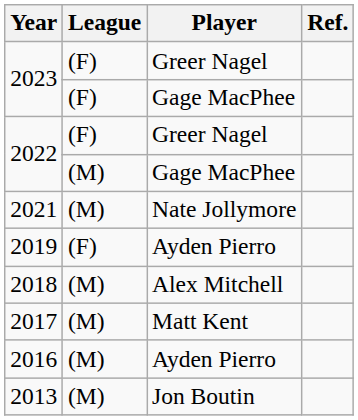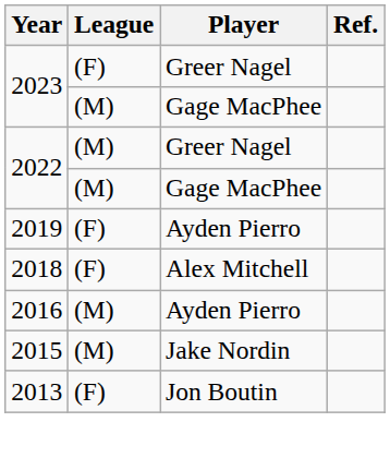 <table class="wikitable">
 <tr>
 <th>Year</th>
 <th>League</th>
 <th>Player</th>
 <th>Ref.</th>
 </tr>
 <tr>
 <td rowspan="2">2023</td>
 <td>(F)</td>
 <td>Greer Nagel</td>
 <td></td>
 </tr>
 <tr>
-<td>(F)</td>
+<td>(M)</td>
 <td>Gage MacPhee</td>
 <td></td>
 </tr>
 <tr>
 <td rowspan="2">2022</td>
-<td>(F)</td>
+<td>(M)</td>
 <td>Greer Nagel</td>
 <td></td>
 </tr>
 <tr>
 <td>(M)</td>
 <td>Gage MacPhee</td>
-<td></td>
-</tr>
-<tr>
-<td>2021</td>
-<td>(M)</td>
-<td>Nate Jollymore</td>
 <td></td>
 </tr>
 <tr>
 <td>2019</td>
 <td>(F)</td>
 <td>Ayden Pierro</td>
 <td></td>
 </tr>
 <tr>
 <td>2018</td>
-<td>(M)</td>
+<td>(F)</td>
 <td>Alex Mitchell</td>
-<td></td>
-</tr>
-<tr>
-<td>2017</td>
-<td>(M)</td>
-<td>Matt Kent</td>
 <td></td>
 </tr>
 <tr>
 <td>2016</td>
 <td>(M)</td>
 <td>Ayden Pierro</td>
 <td></td>
 </tr>
 <tr>
+<td>2015</td>
+<td>(M)</td>
+<td>Jake Nordin</td>
+<td></td>
+</tr>
+<tr>
 <td>2013</td>
-<td>(M)</td>
+<td>(F)</td>
 <td>Jon Boutin</td>
 <td></td>
 </tr>
 </table>
